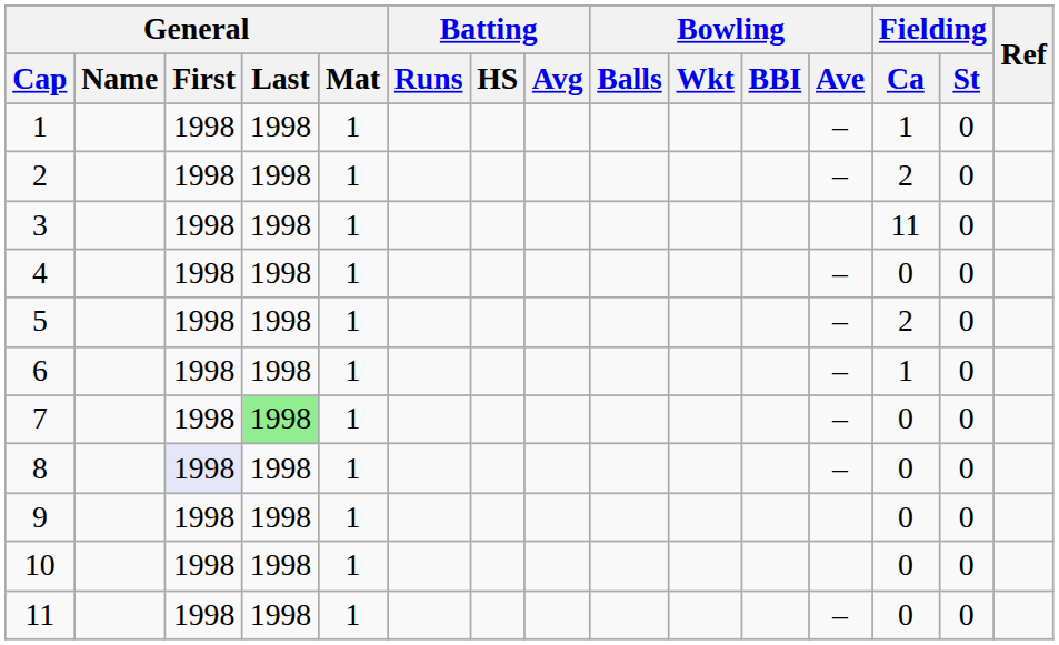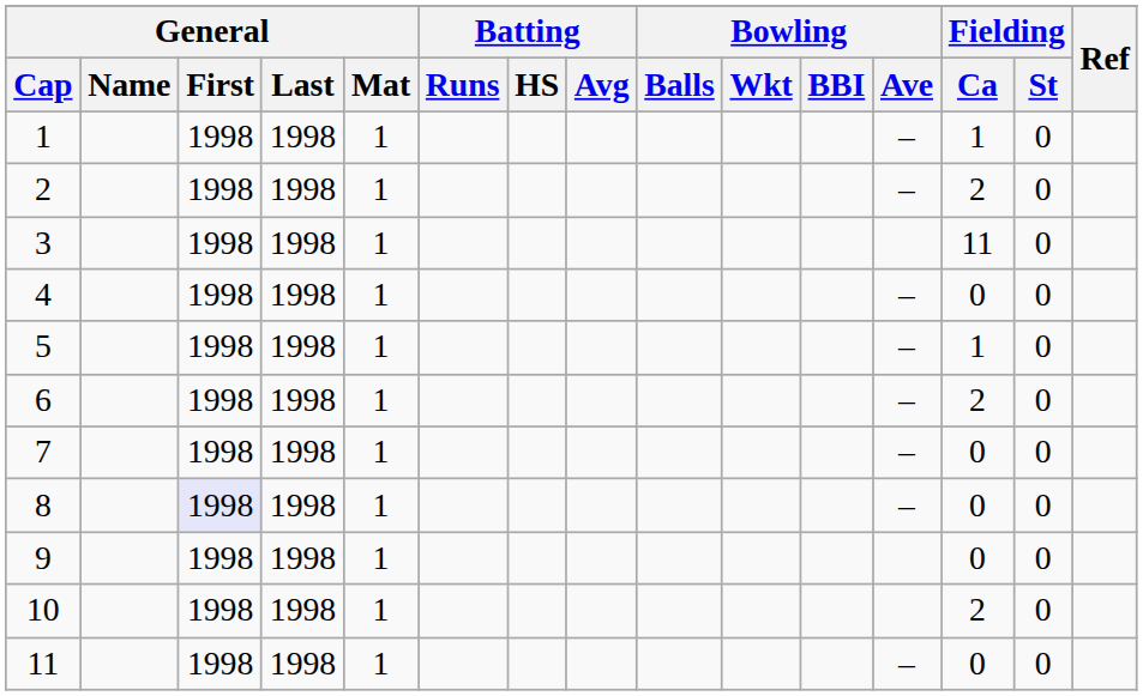 <table class="wikitable sortable">
 <tr align="center">
 </tr>
 <tr class="unsortable">
 <th scope="col" colspan=5 class="unsortable">General</th>
 <th colspan=3 scope="col"><a href='#'>Batting</a></th>
 <th colspan=4 scope="col"><a href='#'>Bowling</a></th>
 <th colspan=2 scope="col"><a href='#'>Fielding</a></th>
 <th scope="col" class="unsortable" rowspan="2">Ref</th>
 </tr>
 <tr align="center">
 <th scope="col" rowspan=><a href='#'>Cap</a></th>
 <th scope="col" rowspan=>Name</th>
 <th scope="col" rowspan=>First</th>
 <th scope="col" rowspan=>Last</th>
 <th scope="col" rowspan=>Mat</th>
 <th scope="col"><a href='#'>Runs</a></th>
 <th scope="col">HS</th>
 <th scope="col"><a href='#'>Avg</a></th>
 <th scope="col"><a href='#'>Balls</a></th>
 <th scope="col"><a href='#'>Wkt</a></th>
 <th scope="col"><a href='#'>BBI</a></th>
 <th scope="col"><a href='#'>Ave</a></th>
 <th scope="col"><a href='#'>Ca</a></th>
 <th scope="col"><a href='#'>St</a></th>
 </tr>
 <tr align="center">
 <td>1</td>
 <td></td>
 <td>1998</td>
 <td>1998</td>
 <td>1</td>
 <td></td>
 <td></td>
 <td></td>
 <td></td>
 <td></td>
 <td></td>
 <td>–</td>
 <td>1</td>
 <td>0</td>
 <td></td>
 </tr>
 <tr align="center">
 <td>2</td>
 <td></td>
 <td>1998</td>
 <td>1998</td>
 <td>1</td>
 <td></td>
 <td></td>
 <td></td>
 <td></td>
 <td></td>
 <td></td>
 <td>–</td>
 <td>2</td>
 <td>0</td>
 <td></td>
 </tr>
 <tr align="center">
 <td>3</td>
 <td></td>
 <td>1998</td>
 <td>1998</td>
 <td>1</td>
 <td></td>
 <td></td>
 <td></td>
 <td></td>
 <td></td>
 <td></td>
 <td></td>
 <td>11</td>
 <td>0</td>
 <td></td>
 </tr>
 <tr align="center">
 <td>4</td>
 <td></td>
 <td>1998</td>
 <td>1998</td>
 <td>1</td>
 <td></td>
 <td></td>
 <td></td>
 <td></td>
 <td></td>
 <td></td>
 <td>–</td>
 <td>0</td>
 <td>0</td>
 <td></td>
 </tr>
 <tr align="center">
 <td>5</td>
 <td></td>
 <td>1998</td>
 <td>1998</td>
 <td>1</td>
 <td></td>
 <td></td>
 <td></td>
 <td></td>
 <td></td>
 <td></td>
 <td>–</td>
-<td>2</td>
+<td>1</td>
 <td>0</td>
 <td></td>
 </tr>
 <tr align="center">
 <td>6</td>
 <td> </td>
 <td>1998</td>
 <td>1998</td>
 <td>1</td>
 <td></td>
 <td></td>
 <td></td>
 <td></td>
 <td></td>
 <td></td>
 <td>–</td>
-<td>1</td>
+<td>2</td>
 <td>0</td>
 <td></td>
 </tr>
 <tr align="center">
 <td>7</td>
 <td></td>
 <td>1998</td>
-<td style="background: lightgreen;">1998</td>
+<td>1998</td>
 <td>1</td>
 <td></td>
 <td></td>
 <td></td>
 <td></td>
 <td></td>
 <td></td>
 <td>–</td>
 <td>0</td>
 <td>0</td>
 <td></td>
 </tr>
 <tr align="center">
 <td>8</td>
 <td></td>
 <td style="background: lavender;">1998</td>
 <td>1998</td>
 <td>1</td>
 <td></td>
 <td></td>
 <td></td>
 <td></td>
 <td></td>
 <td></td>
 <td>–</td>
 <td>0</td>
 <td>0</td>
 <td></td>
 </tr>
 <tr align="center">
 <td>9</td>
 <td></td>
 <td>1998</td>
 <td>1998</td>
 <td>1</td>
 <td></td>
 <td></td>
 <td></td>
 <td></td>
 <td></td>
 <td></td>
 <td></td>
 <td>0</td>
 <td>0</td>
 <td></td>
 </tr>
 <tr align="center">
 <td>10</td>
 <td> </td>
 <td>1998</td>
 <td>1998</td>
 <td>1</td>
 <td></td>
 <td></td>
 <td></td>
 <td></td>
 <td></td>
 <td></td>
 <td></td>
-<td>0</td>
+<td>2</td>
 <td>0</td>
 <td></td>
 </tr>
 <tr align="center">
 <td>11</td>
 <td></td>
 <td>1998</td>
 <td>1998</td>
 <td>1</td>
 <td></td>
 <td></td>
 <td></td>
 <td></td>
 <td></td>
 <td></td>
 <td>–</td>
 <td>0</td>
 <td>0</td>
 <td></td>
 </tr>
 </table>
